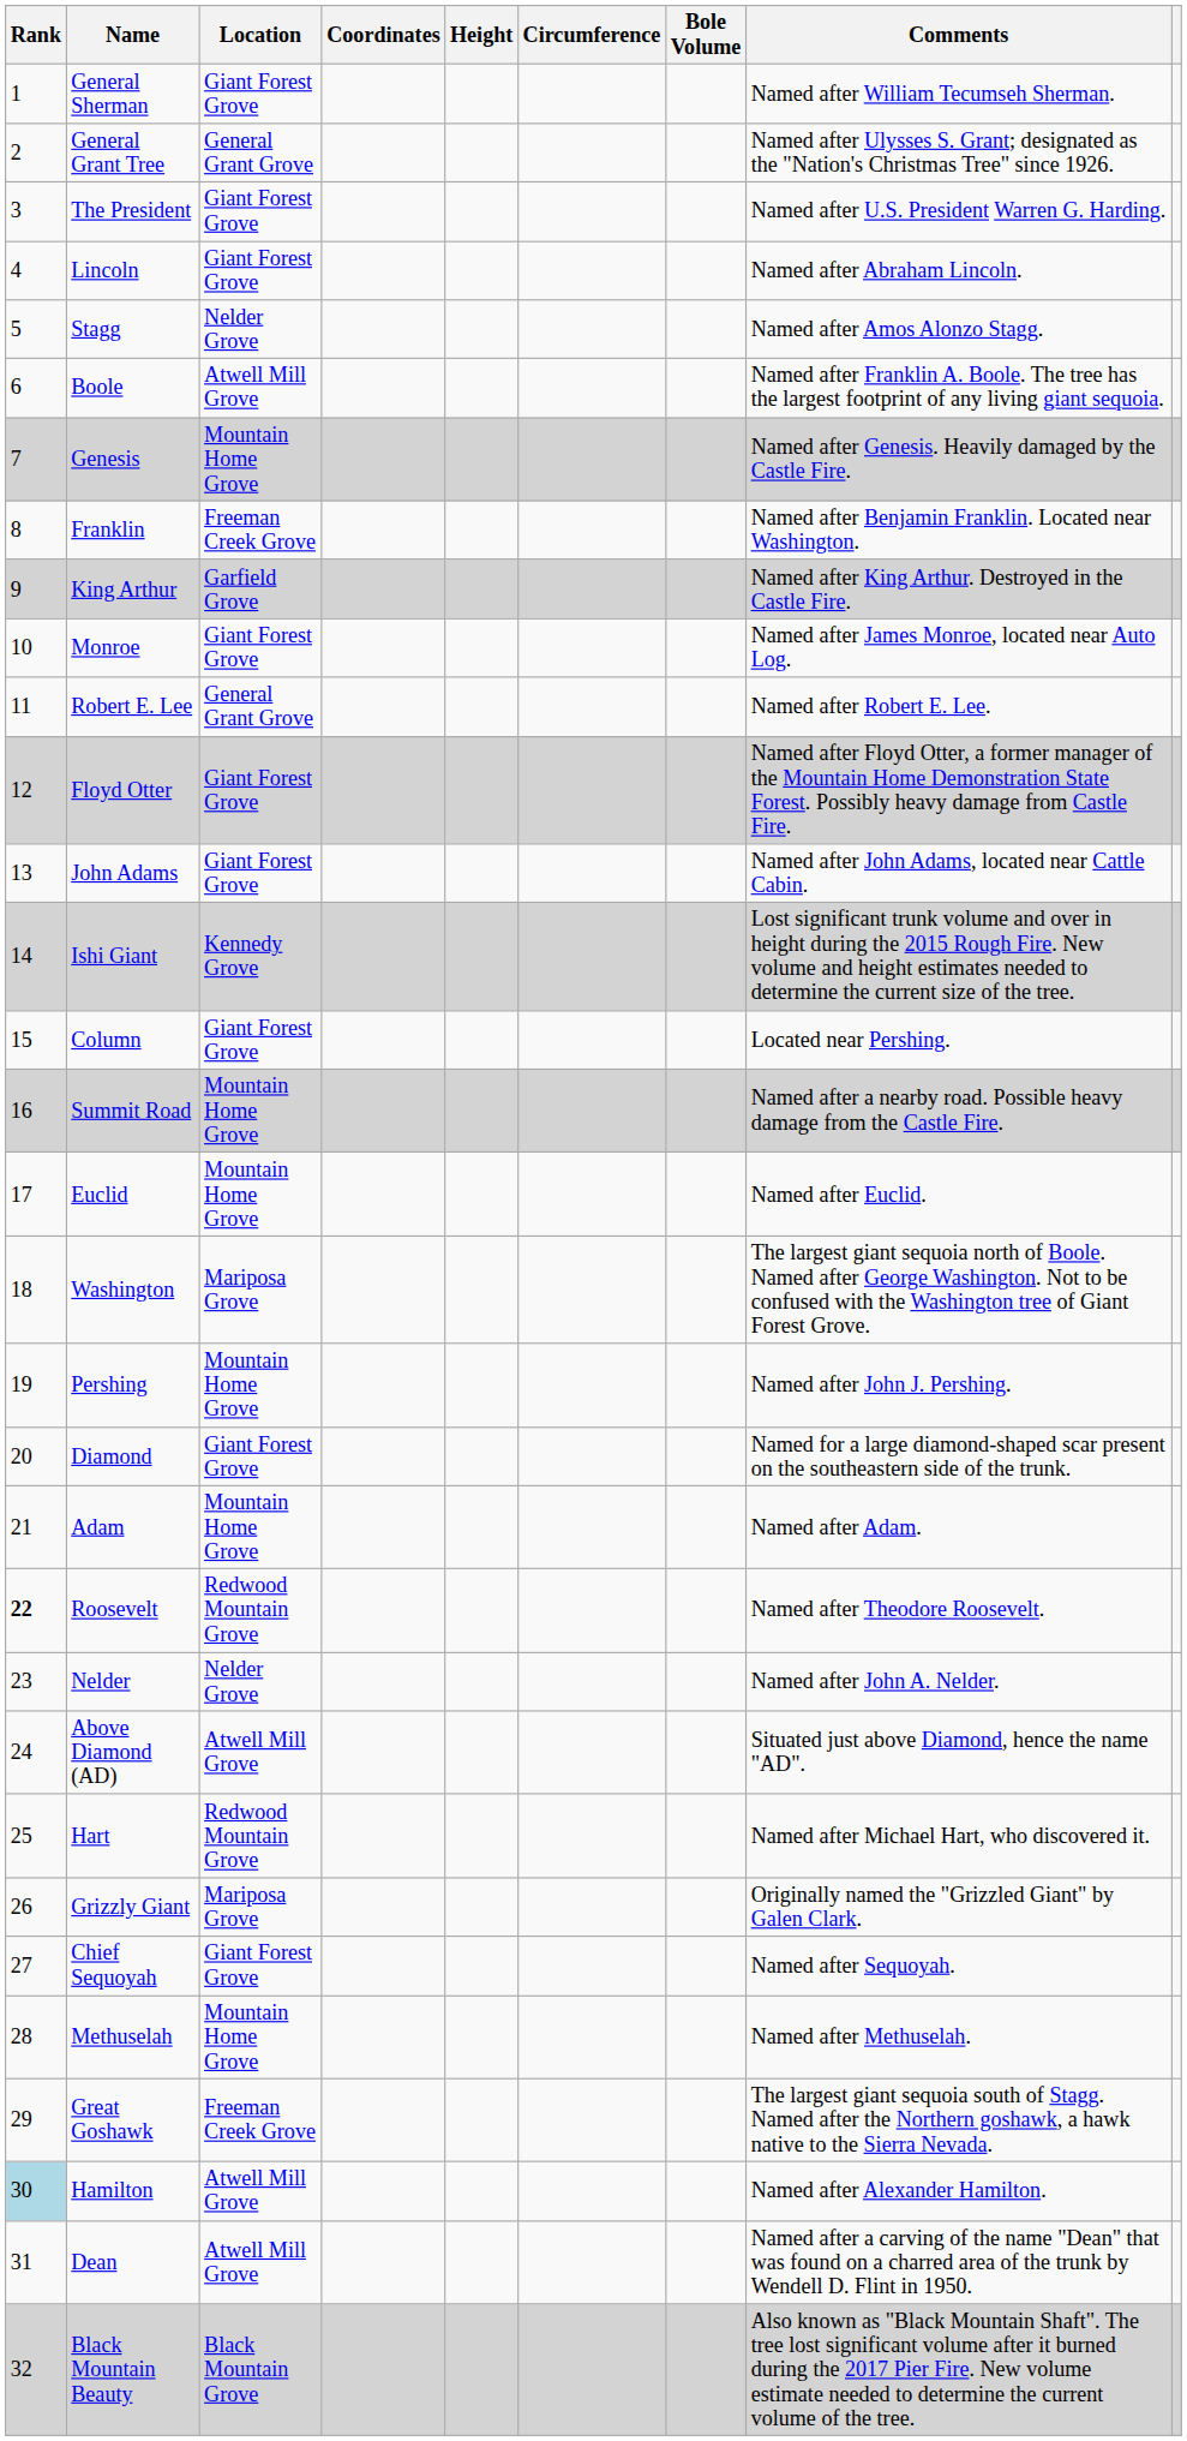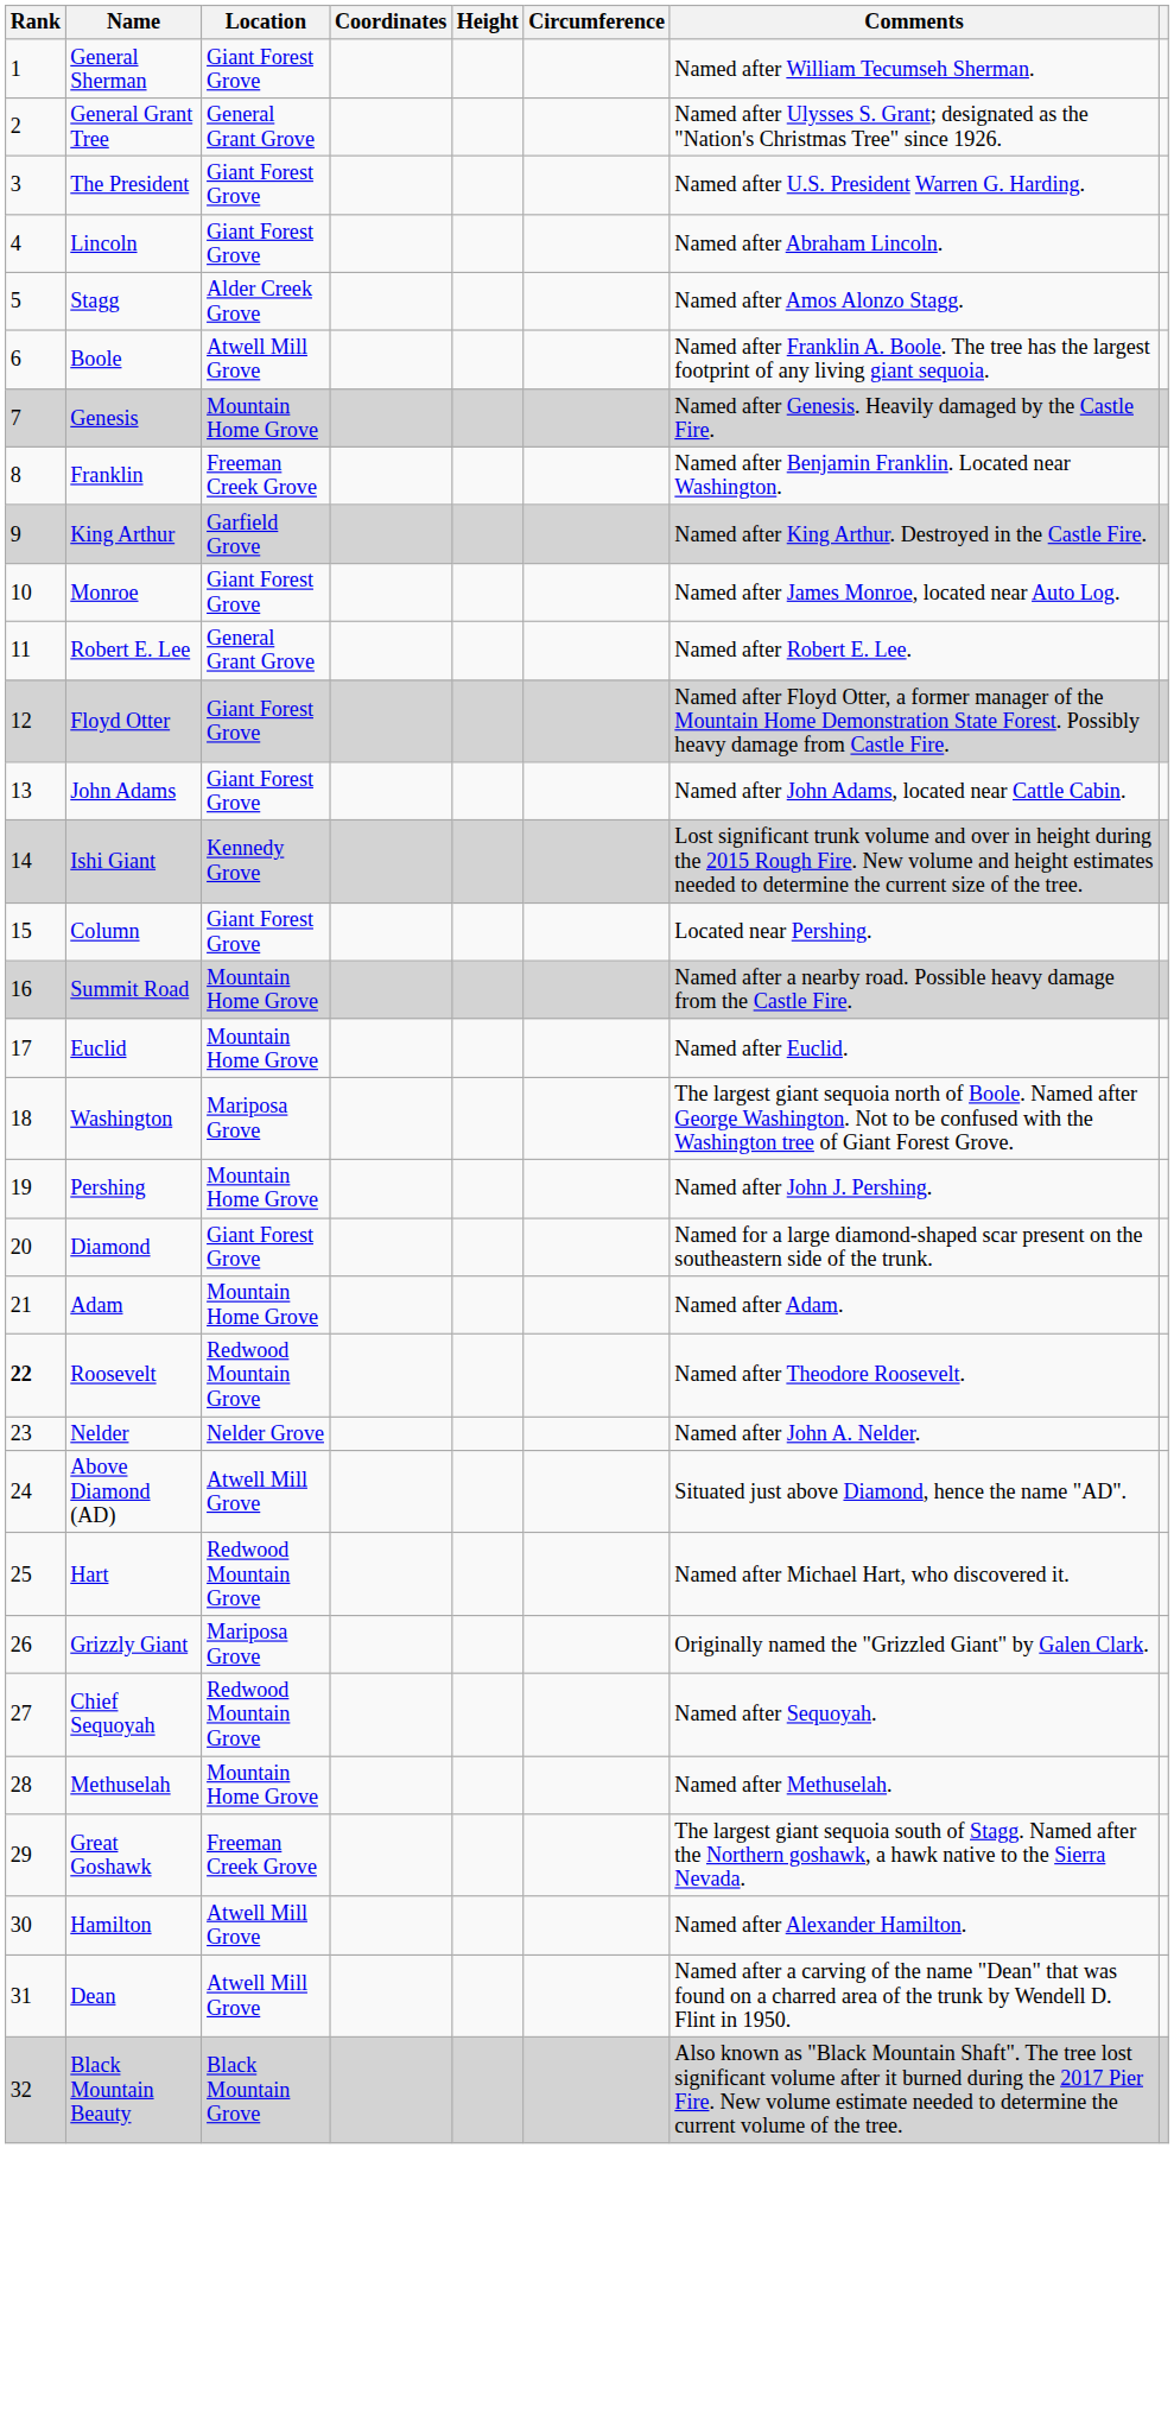 <table class="wikitable sortable">
 <tr>
 <th>Rank</th>
 <th>Name</th>
 <th>Location</th>
 <th>Coordinates</th>
 <th>Height</th>
 <th>Circumference</th>
-<th>Bole<br>Volume</th>
 <th>Comments</th>
 <th></th>
 </tr>
 <tr>
 <td>1</td>
 <td><a href='#'>General Sherman</a></td>
 <td><a href='#'>Giant Forest Grove</a></td>
-<td></td>
 <td></td>
 <td></td>
 <td></td>
 <td>Named after <a href='#'>William Tecumseh Sherman</a>.</td>
 <td></td>
 </tr>
 <tr>
 <td>2</td>
 <td><a href='#'>General Grant Tree</a></td>
 <td><a href='#'>General Grant Grove</a></td>
 <td></td>
 <td></td>
 <td></td>
-<td></td>
 <td>Named after <a href='#'>Ulysses S. Grant</a>; designated as the "Nation's Christmas Tree" since 1926.</td>
 <td></td>
 </tr>
 <tr>
 <td>3</td>
 <td><a href='#'>The President</a></td>
 <td><a href='#'>Giant Forest Grove</a></td>
-<td></td>
 <td></td>
 <td></td>
 <td></td>
 <td>Named after <a href='#'>U.S. President</a> <a href='#'>Warren G. Harding</a>.</td>
 <td></td>
 </tr>
 <tr>
 <td>4</td>
 <td><a href='#'>Lincoln</a></td>
 <td><a href='#'>Giant Forest Grove</a></td>
 <td></td>
 <td></td>
 <td></td>
-<td></td>
 <td>Named after <a href='#'>Abraham Lincoln</a>.</td>
 <td></td>
 </tr>
 <tr>
 <td>5</td>
 <td><a href='#'>Stagg</a></td>
-<td><a href='#'>Nelder Grove</a></td>
-<td></td>
+<td><a href='#'>Alder Creek Grove</a></td>
 <td></td>
 <td></td>
 <td></td>
 <td>Named after <a href='#'>Amos Alonzo Stagg</a>.</td>
 <td></td>
 </tr>
 <tr>
 <td>6</td>
 <td><a href='#'>Boole</a></td>
 <td><a href='#'>Atwell Mill Grove</a></td>
 <td></td>
 <td></td>
 <td></td>
-<td></td>
 <td>Named after <a href='#'>Franklin A. Boole</a>. The tree has the largest footprint of any living <a href='#'>giant sequoia</a>.</td>
 <td></td>
 </tr>
 <tr bgcolor=#D3D3D3>
 <td>7</td>
 <td><a href='#'>Genesis</a></td>
 <td><a href='#'>Mountain Home Grove</a></td>
-<td></td>
 <td></td>
 <td></td>
 <td></td>
 <td>Named after <a href='#'>Genesis</a>. Heavily damaged by the <a href='#'>Castle Fire</a>.</td>
 <td></td>
 </tr>
 <tr>
 <td>8</td>
 <td><a href='#'>Franklin</a></td>
 <td><a href='#'>Freeman Creek Grove</a></td>
 <td></td>
 <td></td>
 <td></td>
-<td></td>
 <td>Named after <a href='#'>Benjamin Franklin</a>. Located near <a href='#'>Washington</a>.</td>
 <td></td>
 </tr>
 <tr bgcolor=#D3D3D3>
 <td>9</td>
 <td><a href='#'>King Arthur</a></td>
 <td><a href='#'>Garfield Grove</a></td>
-<td></td>
 <td></td>
 <td></td>
 <td></td>
 <td>Named after <a href='#'>King Arthur</a>. Destroyed in the <a href='#'>Castle Fire</a>.</td>
 <td></td>
 </tr>
 <tr>
 <td>10</td>
 <td><a href='#'>Monroe</a></td>
 <td><a href='#'>Giant Forest Grove</a></td>
 <td></td>
 <td></td>
 <td></td>
-<td></td>
 <td>Named after <a href='#'>James Monroe</a>, located near <a href='#'>Auto Log</a>.</td>
 <td></td>
 </tr>
 <tr>
 <td>11</td>
 <td><a href='#'>Robert E. Lee</a></td>
 <td><a href='#'>General Grant Grove</a></td>
-<td></td>
 <td></td>
 <td></td>
 <td></td>
 <td>Named after <a href='#'>Robert E. Lee</a>.</td>
 <td></td>
 </tr>
 <tr bgcolor=#D3D3D3>
 <td>12</td>
 <td><a href='#'>Floyd Otter</a></td>
 <td><a href='#'>Giant Forest Grove</a></td>
 <td></td>
 <td></td>
 <td></td>
-<td></td>
 <td>Named after Floyd Otter, a former manager of the <a href='#'>Mountain Home Demonstration State Forest</a>. Possibly heavy damage from <a href='#'>Castle Fire</a>.</td>
 <td></td>
 </tr>
 <tr>
 <td>13</td>
 <td><a href='#'>John Adams</a></td>
 <td><a href='#'>Giant Forest Grove</a></td>
-<td></td>
 <td></td>
 <td></td>
 <td></td>
 <td>Named after <a href='#'>John Adams</a>, located near <a href='#'>Cattle Cabin</a>.</td>
 <td></td>
 </tr>
 <tr bgcolor=#D3D3D3>
 <td>14</td>
 <td><a href='#'>Ishi Giant</a></td>
 <td><a href='#'>Kennedy Grove</a></td>
 <td></td>
 <td></td>
 <td></td>
-<td></td>
 <td>Lost significant trunk volume and over  in height during the <a href='#'>2015 Rough Fire</a>. New volume and height estimates needed to determine the current size of the tree.</td>
 <td></td>
 </tr>
 <tr>
 <td>15</td>
 <td><a href='#'>Column</a></td>
 <td><a href='#'>Giant Forest Grove</a></td>
-<td></td>
 <td></td>
 <td></td>
 <td></td>
 <td>Located near <a href='#'>Pershing</a>.</td>
 <td></td>
 </tr>
 <tr bgcolor=#D3D3D3>
 <td>16</td>
 <td><a href='#'>Summit Road</a></td>
 <td><a href='#'>Mountain Home Grove</a></td>
 <td></td>
 <td></td>
 <td></td>
-<td></td>
 <td>Named after a nearby road. Possible heavy damage from the <a href='#'>Castle Fire</a>.</td>
 <td></td>
 </tr>
 <tr>
 <td>17</td>
 <td><a href='#'>Euclid</a></td>
 <td><a href='#'>Mountain Home Grove</a></td>
-<td></td>
 <td></td>
 <td></td>
 <td></td>
 <td>Named after <a href='#'>Euclid</a>.</td>
 <td></td>
 </tr>
 <tr>
 <td>18</td>
 <td><a href='#'>Washington</a></td>
 <td><a href='#'>Mariposa Grove</a></td>
 <td></td>
 <td></td>
 <td></td>
-<td></td>
 <td>The largest giant sequoia north of <a href='#'>Boole</a>. Named after <a href='#'>George Washington</a>. Not to be confused with the <a href='#'>Washington tree</a> of Giant Forest Grove.</td>
 <td></td>
 </tr>
 <tr>
 <td>19</td>
 <td><a href='#'>Pershing</a></td>
 <td><a href='#'>Mountain Home Grove</a></td>
-<td></td>
 <td></td>
 <td></td>
 <td></td>
 <td>Named after <a href='#'>John J. Pershing</a>.</td>
 <td></td>
 </tr>
 <tr>
 <td>20</td>
 <td><a href='#'>Diamond</a></td>
 <td><a href='#'>Giant Forest Grove</a></td>
 <td></td>
 <td></td>
 <td></td>
-<td></td>
 <td>Named for a large diamond-shaped scar present on the southeastern side of the trunk.</td>
 <td></td>
 </tr>
 <tr>
 <td>21</td>
 <td><a href='#'>Adam</a></td>
 <td><a href='#'>Mountain Home Grove</a></td>
-<td></td>
 <td></td>
 <td></td>
 <td></td>
 <td>Named after <a href='#'>Adam</a>.</td>
 <td></td>
 </tr>
 <tr>
 <td><strong>22</strong></td>
 <td><a href='#'>Roosevelt</a></td>
 <td><a href='#'>Redwood Mountain Grove</a></td>
 <td></td>
 <td></td>
 <td></td>
-<td></td>
 <td>Named after <a href='#'>Theodore Roosevelt</a>.</td>
 <td></td>
 </tr>
 <tr>
 <td>23</td>
 <td><a href='#'>Nelder</a></td>
 <td><a href='#'>Nelder Grove</a></td>
-<td></td>
 <td></td>
 <td></td>
 <td></td>
 <td>Named after <a href='#'>John A. Nelder</a>.</td>
 <td></td>
 </tr>
 <tr>
 <td>24</td>
 <td><a href='#'>Above Diamond</a> (AD)</td>
 <td><a href='#'>Atwell Mill Grove</a></td>
 <td></td>
 <td></td>
 <td></td>
-<td></td>
 <td>Situated just above <a href='#'>Diamond</a>, hence the name "AD".</td>
 <td></td>
 </tr>
 <tr>
 <td>25</td>
 <td><a href='#'>Hart</a></td>
 <td><a href='#'>Redwood Mountain Grove</a></td>
-<td></td>
 <td></td>
 <td></td>
 <td></td>
 <td>Named after Michael Hart, who discovered it.</td>
 <td></td>
 </tr>
 <tr>
 <td>26</td>
 <td><a href='#'>Grizzly Giant</a></td>
 <td><a href='#'>Mariposa Grove</a></td>
 <td></td>
 <td></td>
 <td></td>
-<td></td>
 <td>Originally named the "Grizzled Giant" by <a href='#'>Galen Clark</a>.</td>
 <td></td>
 </tr>
 <tr>
 <td>27</td>
 <td><a href='#'>Chief Sequoyah</a></td>
-<td><a href='#'>Giant Forest Grove</a></td>
-<td></td>
+<td><a href='#'>Redwood Mountain Grove</a></td>
 <td></td>
 <td></td>
 <td></td>
 <td>Named after <a href='#'>Sequoyah</a>.</td>
 <td></td>
 </tr>
 <tr>
 <td>28</td>
 <td><a href='#'>Methuselah</a></td>
 <td><a href='#'>Mountain Home Grove</a></td>
 <td></td>
 <td></td>
 <td></td>
-<td></td>
 <td>Named after <a href='#'>Methuselah</a>.</td>
 <td></td>
 </tr>
 <tr>
 <td>29</td>
 <td><a href='#'>Great Goshawk</a></td>
 <td><a href='#'>Freeman Creek Grove</a></td>
 <td></td>
 <td></td>
 <td></td>
-<td></td>
 <td>The largest giant sequoia south of <a href='#'>Stagg</a>. Named after the <a href='#'>Northern goshawk</a>, a hawk native to the <a href='#'>Sierra Nevada</a>.</td>
 <td></td>
 </tr>
 <tr>
-<td style="background: lightblue;">30</td>
+<td>30</td>
 <td><a href='#'>Hamilton</a></td>
 <td><a href='#'>Atwell Mill Grove</a></td>
-<td></td>
 <td></td>
 <td></td>
 <td></td>
 <td>Named after <a href='#'>Alexander Hamilton</a>.</td>
 <td></td>
 </tr>
 <tr>
 <td>31</td>
 <td><a href='#'>Dean</a></td>
 <td><a href='#'>Atwell Mill Grove</a></td>
 <td></td>
 <td></td>
 <td></td>
-<td></td>
 <td>Named after a carving of the name "Dean" that was found on a charred area of the trunk by Wendell D. Flint in 1950.</td>
 <td></td>
 </tr>
 <tr bgcolor=#D3D3D3>
 <td>32</td>
 <td><a href='#'>Black Mountain Beauty</a></td>
 <td><a href='#'>Black Mountain Grove</a></td>
 <td></td>
 <td></td>
 <td></td>
-<td></td>
 <td>Also known as "Black Mountain Shaft". The tree lost significant volume after it burned during the <a href='#'>2017 Pier Fire</a>. New volume estimate needed to determine the current volume of the tree.</td>
 <td></td>
 </tr>
 </table>
